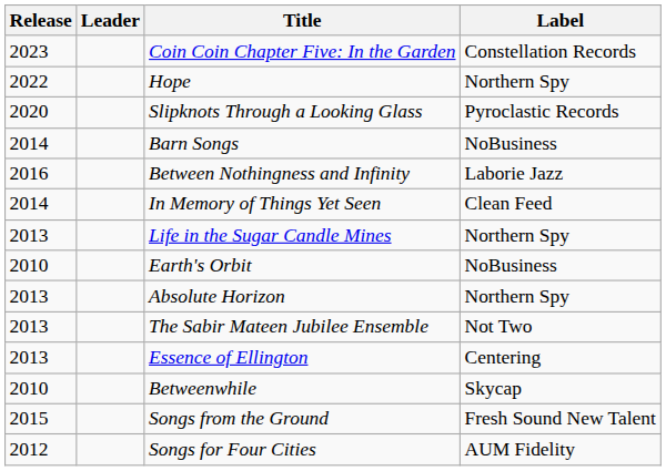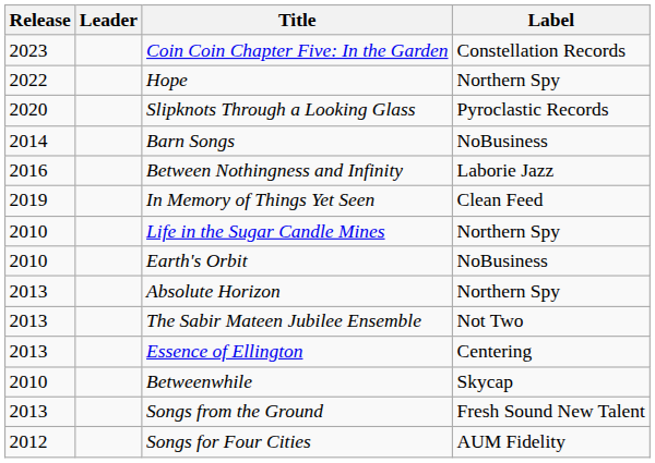 <table class="wikitable sortable">
 <tr>
 <th>Release</th>
 <th>Leader</th>
 <th>Title</th>
 <th>Label</th>
 </tr>
 <tr>
 <td>2023</td>
 <td></td>
 <td><em><a href='#'>Coin Coin Chapter Five: In the Garden</a></em></td>
 <td>Constellation Records</td>
 </tr>
 <tr>
 <td>2022</td>
 <td></td>
 <td><em>Hope</em></td>
 <td>Northern Spy</td>
 </tr>
 <tr>
 <td>2020</td>
 <td></td>
 <td><em>Slipknots Through a Looking Glass</em></td>
 <td>Pyroclastic Records</td>
 </tr>
 <tr>
 <td>2014</td>
 <td></td>
 <td><em>Barn Songs</em></td>
 <td>NoBusiness</td>
 </tr>
 <tr>
 <td>2016</td>
 <td></td>
 <td><em>Between Nothingness and Infinity</em></td>
 <td>Laborie Jazz</td>
 </tr>
 <tr>
-<td>2014</td>
+<td>2019</td>
 <td></td>
 <td><em>In Memory of Things Yet Seen</em></td>
 <td>Clean Feed</td>
 </tr>
 <tr>
-<td>2013</td>
+<td>2010</td>
 <td></td>
 <td><em><a href='#'>Life in the Sugar Candle Mines</a></em></td>
 <td>Northern Spy</td>
 </tr>
 <tr>
 <td>2010</td>
 <td></td>
 <td><em>Earth's Orbit</em></td>
 <td>NoBusiness</td>
 </tr>
 <tr>
 <td>2013</td>
 <td></td>
 <td><em>Absolute Horizon</em></td>
 <td>Northern Spy</td>
 </tr>
 <tr>
 <td>2013</td>
 <td></td>
 <td><em>The Sabir Mateen Jubilee Ensemble</em></td>
 <td>Not Two</td>
 </tr>
 <tr>
 <td>2013</td>
 <td></td>
 <td><em><a href='#'>Essence of Ellington</a></em></td>
 <td>Centering</td>
 </tr>
 <tr>
 <td>2010</td>
 <td></td>
 <td><em>Betweenwhile</em></td>
 <td>Skycap</td>
 </tr>
 <tr>
-<td>2015</td>
+<td>2013</td>
 <td></td>
 <td><em>Songs from the Ground</em></td>
 <td>Fresh Sound New Talent</td>
 </tr>
 <tr>
 <td>2012</td>
 <td></td>
 <td><em>Songs for Four Cities</em></td>
 <td>AUM Fidelity</td>
 </tr>
 </table>
